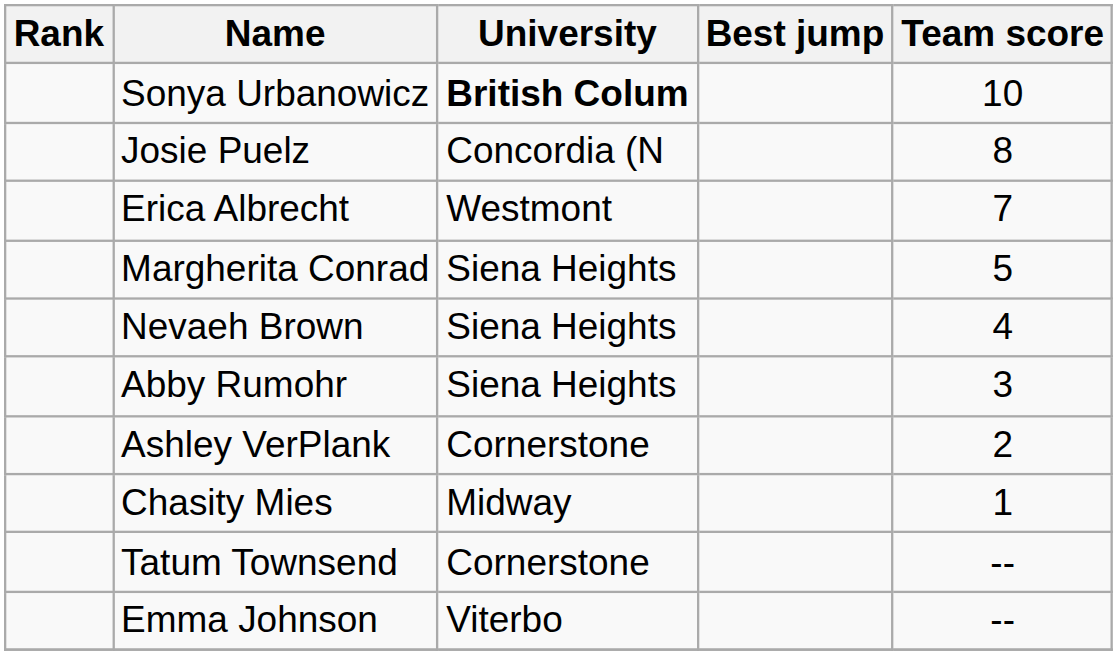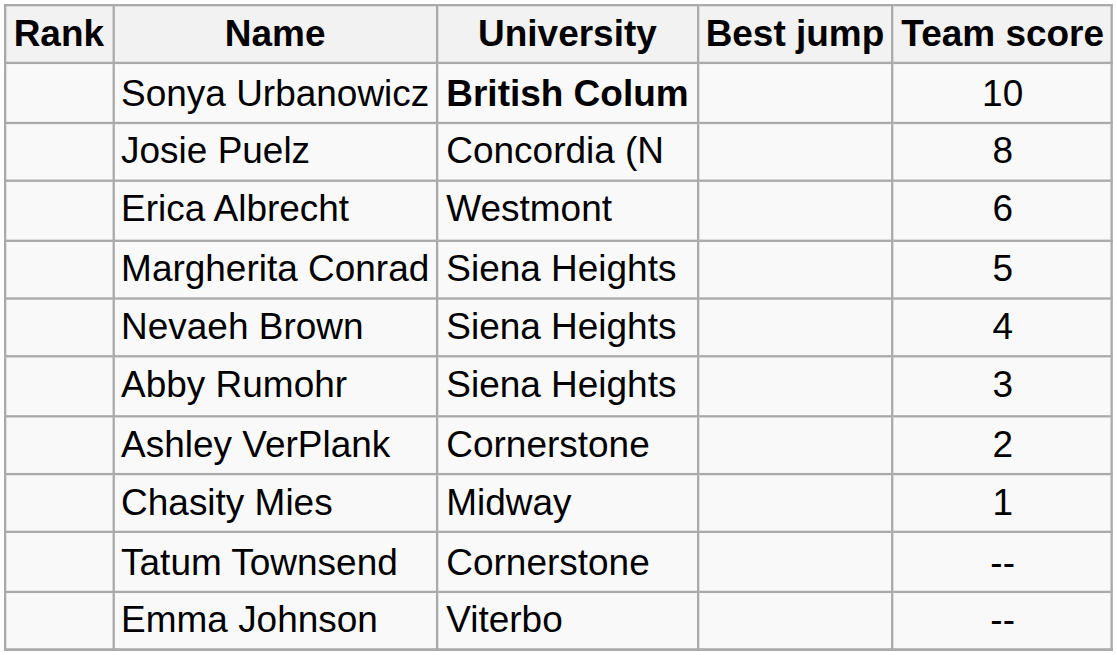 <table class="wikitable sortable" style="text-align:center">
 <tr>
 <th>Rank</th>
 <th>Name</th>
 <th>University</th>
 <th>Best jump</th>
 <th>Team score</th>
 </tr>
 <tr>
 <td></td>
 <td align=left>Sonya Urbanowicz</td>
 <td align="left"><strong>British Colum</strong></td>
 <td><strong></strong></td>
 <td>10</td>
 </tr>
 <tr>
 <td></td>
 <td align=left>Josie Puelz</td>
 <td align="left">Concordia (N</td>
 <td><strong></strong></td>
 <td>8</td>
 </tr>
 <tr>
 <td></td>
 <td align=left>Erica Albrecht</td>
 <td align="left">Westmont</td>
 <td><strong></strong></td>
-<td>7</td>
+<td>6</td>
 </tr>
 <tr>
 <td></td>
 <td align=left>Margherita Conrad</td>
 <td align="left">Siena Heights</td>
 <td><strong></strong></td>
 <td>5</td>
 </tr>
 <tr>
 <td></td>
 <td align=left>Nevaeh Brown</td>
 <td align="left">Siena Heights</td>
 <td><strong></strong></td>
 <td>4</td>
 </tr>
 <tr>
 <td></td>
 <td align=left>Abby Rumohr</td>
 <td align="left">Siena Heights</td>
 <td><strong></strong></td>
 <td>3</td>
 </tr>
 <tr>
 <td></td>
 <td align=left>Ashley VerPlank</td>
 <td align="left">Cornerstone</td>
 <td><strong></strong></td>
 <td>2</td>
 </tr>
 <tr>
 <td></td>
 <td align=left>Chasity Mies</td>
 <td align="left">Midway</td>
 <td><strong></strong></td>
 <td>1</td>
 </tr>
 <tr>
 <td></td>
 <td align=left>Tatum Townsend</td>
 <td align="left">Cornerstone</td>
 <td><strong></strong></td>
 <td>--</td>
 </tr>
 <tr>
 <td></td>
 <td align=left>Emma Johnson</td>
 <td align="left">Viterbo</td>
 <td><strong></strong></td>
 <td>--</td>
 </tr>
 <tr>
 </tr>
 </table>
